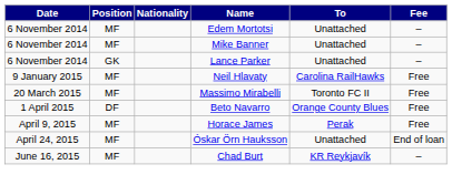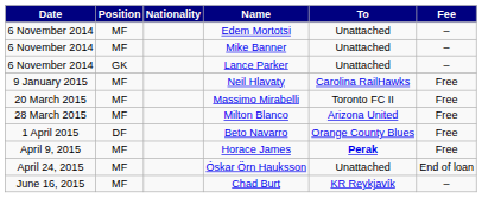 <table class="wikitable"  style="text-align:center; font-size:90%; ">
 <tr>
 <th style="background:navy; color:#fff;" scope="col">Date</th>
 <th style="background:navy; color:#fff;" scope="col">Position</th>
 <th style="background:navy; color:#fff;" scope="col">Nationality</th>
 <th style="background:navy; color:#fff;" scope="col">Name</th>
 <th style="background:navy; color:#fff;" scope="col">To</th>
 <th style="background:navy; color:#fff;" scope="col">Fee</th>
 </tr>
 <tr>
 <td>6 November 2014</td>
 <td>MF</td>
 <td></td>
 <td><a href='#'>Edem Mortotsi</a></td>
 <td>Unattached</td>
 <td>–</td>
 </tr>
 <tr>
 <td>6 November 2014</td>
 <td>MF</td>
 <td></td>
 <td><a href='#'>Mike Banner</a></td>
 <td>Unattached</td>
 <td>–</td>
 </tr>
 <tr>
 <td>6 November 2014</td>
 <td>GK</td>
 <td></td>
 <td><a href='#'>Lance Parker</a></td>
 <td>Unattached</td>
 <td>–</td>
 </tr>
 <tr>
 <td>9 January 2015</td>
 <td>MF</td>
 <td></td>
 <td><a href='#'>Neil Hlavaty</a></td>
 <td> <a href='#'>Carolina RailHawks</a></td>
 <td>Free</td>
 </tr>
 <tr>
 <td>20 March 2015</td>
 <td>MF</td>
 <td></td>
 <td><a href='#'>Massimo Mirabelli</a></td>
 <td>Toronto FC II</td>
 <td>Free</td>
 </tr>
 <tr>
+<td>28 March 2015</td>
+<td>MF</td>
+<td></td>
+<td><a href='#'>Milton Blanco</a></td>
+<td> <a href='#'>Arizona United</a></td>
+<td>Free</td>
+</tr>
+<tr>
 <td>1 April 2015</td>
 <td>DF</td>
 <td></td>
 <td><a href='#'>Beto Navarro</a></td>
 <td> <a href='#'>Orange County Blues</a></td>
 <td>Free</td>
 </tr>
 <tr>
 <td>April 9, 2015</td>
 <td>MF</td>
 <td></td>
 <td><a href='#'>Horace James</a></td>
-<td> <a href='#'>Perak</a></td>
+<td><strong> <a href='#'>Perak</a></strong></td>
 <td>Free</td>
 </tr>
 <tr>
 <td>April 24, 2015</td>
 <td>MF</td>
 <td></td>
 <td><a href='#'>Óskar Örn Hauksson</a></td>
 <td>Unattached</td>
 <td>End of loan</td>
 </tr>
 <tr>
 <td>June 16, 2015</td>
 <td>MF</td>
 <td></td>
 <td><a href='#'>Chad Burt</a></td>
 <td> <a href='#'>KR Reykjavík</a></td>
 <td>–</td>
 </tr>
 </table>
